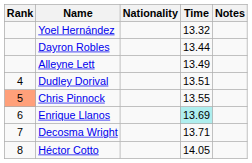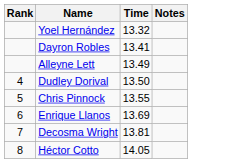 <table class="wikitable sortable" style="text-align:center;font-size:95%">
 <tr>
 <th>Rank</th>
 <th>Name</th>
-<th>Nationality</th>
 <th>Time</th>
 <th>Notes</th>
 </tr>
 <tr>
 <td></td>
 <td align=left><a href='#'>Yoel Hernández</a></td>
-<td align=left></td>
 <td>13.32</td>
 <td></td>
 </tr>
 <tr>
 <td></td>
 <td align=left><a href='#'>Dayron Robles</a></td>
-<td align=left></td>
-<td>13.44</td>
+<td>13.41</td>
 <td></td>
 </tr>
 <tr>
 <td></td>
 <td align=left><a href='#'>Alleyne Lett</a></td>
-<td align=left></td>
 <td>13.49</td>
 <td></td>
 </tr>
 <tr>
 <td>4</td>
 <td align=left><a href='#'>Dudley Dorival</a></td>
-<td align=left></td>
-<td>13.51</td>
+<td>13.50</td>
 <td></td>
 </tr>
 <tr>
-<td style="background: lightsalmon;">5</td>
+<td>5</td>
 <td align=left><a href='#'>Chris Pinnock</a></td>
-<td align=left></td>
 <td>13.55</td>
 <td></td>
 </tr>
 <tr>
 <td>6</td>
 <td align=left><a href='#'>Enrique Llanos</a></td>
-<td align=left></td>
-<td style="background: paleturquoise;">13.69</td>
+<td>13.69</td>
 <td></td>
 </tr>
 <tr>
 <td>7</td>
 <td align=left><a href='#'>Decosma Wright</a></td>
-<td align=left></td>
-<td>13.71</td>
+<td>13.81</td>
 <td></td>
 </tr>
 <tr>
 <td>8</td>
 <td align=left><a href='#'>Héctor Cotto</a></td>
-<td align=left></td>
 <td>14.05</td>
 <td></td>
 </tr>
 </table>
